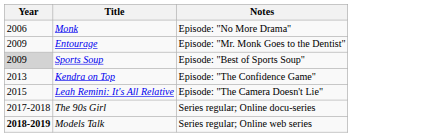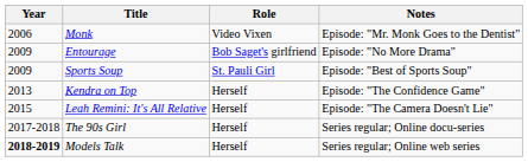 <table class="wikitable sortable">
 <tr>
 <th>Year</th>
 <th>Title</th>
+<th>Role</th>
 <th class="unsortable">Notes</th>
 </tr>
 <tr>
 <td>2006</td>
 <td><em><a href='#'>Monk</a></em></td>
+<td>Video Vixen</td>
+<td>Episode: "Mr. Monk Goes to the Dentist"</td>
+</tr>
+<tr>
+<td>2009</td>
+<td><em><a href='#'>Entourage</a></em></td>
+<td><a href='#'>Bob Saget's</a> girlfriend</td>
 <td>Episode: "No More Drama"</td>
 </tr>
 <tr>
 <td>2009</td>
-<td><em><a href='#'>Entourage</a></em></td>
-<td>Episode: "Mr. Monk Goes to the Dentist"</td>
-</tr>
-<tr>
-<td style="background: lightgrey;">2009</td>
 <td><em><a href='#'>Sports Soup</a></em></td>
+<td><a href='#'>St. Pauli Girl</a></td>
 <td>Episode: "Best of Sports Soup"</td>
 </tr>
 <tr>
 <td>2013</td>
 <td><em><a href='#'>Kendra on Top</a></em></td>
+<td>Herself</td>
 <td>Episode: "The Confidence Game"</td>
 </tr>
 <tr>
 <td>2015</td>
 <td><em><a href='#'>Leah Remini: It's All Relative</a></em></td>
+<td>Herself</td>
 <td>Episode: "The Camera Doesn't Lie"</td>
 </tr>
 <tr>
 <td>2017-2018</td>
 <td><em>The 90s Girl</em></td>
+<td>Herself</td>
 <td>Series regular; Online docu-series</td>
 </tr>
 <tr>
 <td><strong>2018-2019</strong></td>
 <td><em>Models Talk</em></td>
+<td>Herself</td>
 <td>Series regular; Online web series</td>
 </tr>
 </table>
